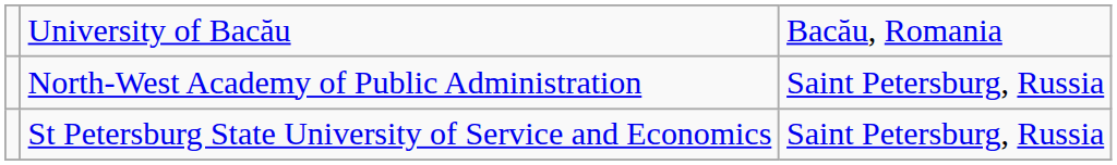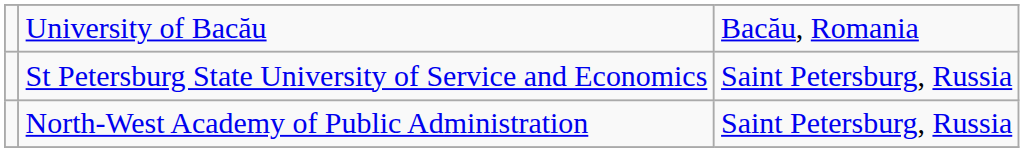 <table class="wikitable">
 <tr>
 <td></td>
 <td> <a href='#'>University of Bacău</a></td>
 <td><a href='#'>Bacău</a>, <a href='#'>Romania</a></td>
 </tr>
 <tr>
 <td></td>
-<td> <a href='#'>North-West Academy of Public Administration</a></td>
+<td> <a href='#'>St Petersburg State University of Service and Economics</a></td>
 <td><a href='#'>Saint Petersburg</a>, <a href='#'>Russia</a></td>
 </tr>
 <tr>
 <td></td>
-<td> <a href='#'>St Petersburg State University of Service and Economics</a></td>
+<td> <a href='#'>North-West Academy of Public Administration</a></td>
 <td><a href='#'>Saint Petersburg</a>, <a href='#'>Russia</a></td>
 </tr>
 </table>
